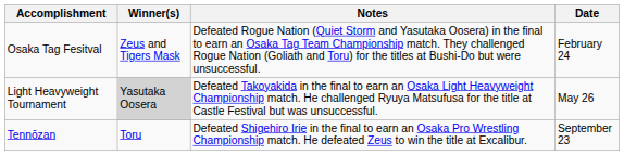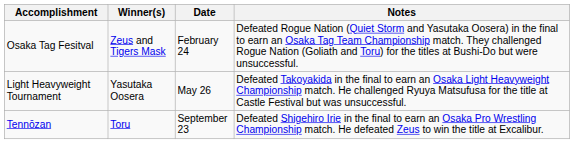 <table class="wikitable" style="width:100%;">
 <tr>
 <th>Accomplishment</th>
 <th>Winner(s)</th>
+<th>Date</th>
 <th>Notes</th>
-<th>Date</th>
 </tr>
 <tr>
 <td>Osaka Tag Fesitval</td>
 <td><a href='#'>Zeus</a> and <a href='#'>Tigers Mask</a></td>
+<td>February 24</td>
 <td>Defeated Rogue Nation (<a href='#'>Quiet Storm</a> and Yasutaka Oosera) in the final to earn an <a href='#'>Osaka Tag Team Championship</a> match. They challenged Rogue Nation (Goliath and <a href='#'>Toru</a>) for the titles at Bushi-Do but were unsuccessful.</td>
-<td>February 24</td>
 </tr>
 <tr>
 <td>Light Heavyweight Tournament</td>
-<td style="background: lightgrey;">Yasutaka Oosera</td>
+<td>Yasutaka Oosera</td>
+<td>May 26</td>
 <td>Defeated <a href='#'>Takoyakida</a> in the final to earn an <a href='#'>Osaka Light Heavyweight Championship</a> match. He challenged Ryuya Matsufusa for the title at Castle Festival but was unsuccessful.</td>
-<td>May 26</td>
 </tr>
 <tr>
 <td><a href='#'>Tennōzan</a></td>
 <td><a href='#'>Toru</a></td>
+<td>September 23</td>
 <td>Defeated <a href='#'>Shigehiro Irie</a> in the final to earn an <a href='#'>Osaka Pro Wrestling Championship</a> match. He defeated <a href='#'>Zeus</a> to win the title at Excalibur.</td>
-<td>September 23</td>
 </tr>
 </table>
